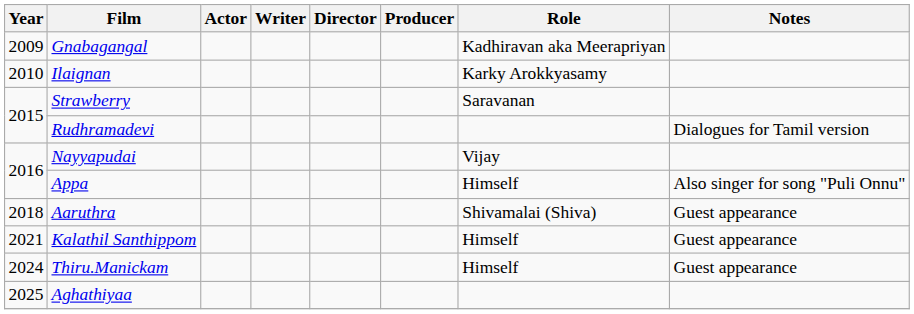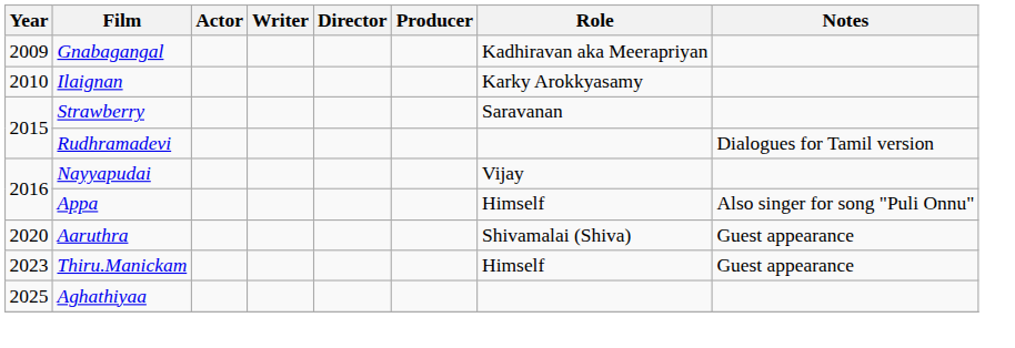 <table class="wikitable sortable">
 <tr>
 <th>Year</th>
 <th>Film</th>
 <th>Actor</th>
 <th>Writer</th>
 <th>Director</th>
 <th>Producer</th>
 <th>Role</th>
 <th>Notes</th>
 </tr>
 <tr>
 <td>2009</td>
 <td><em><a href='#'>Gnabagangal</a></em></td>
 <td></td>
 <td></td>
 <td></td>
 <td></td>
 <td>Kadhiravan aka Meerapriyan</td>
 <td></td>
 </tr>
 <tr>
 <td>2010</td>
 <td><em><a href='#'>Ilaignan</a></em></td>
 <td></td>
 <td></td>
 <td></td>
 <td></td>
 <td>Karky Arokkyasamy</td>
 <td></td>
 </tr>
 <tr>
 <td rowspan="2">2015</td>
 <td><em><a href='#'>Strawberry</a></em></td>
 <td></td>
 <td></td>
 <td></td>
 <td></td>
 <td>Saravanan</td>
 <td></td>
 </tr>
 <tr>
 <td><em><a href='#'>Rudhramadevi</a></em></td>
 <td></td>
 <td></td>
 <td></td>
 <td></td>
 <td></td>
 <td>Dialogues for Tamil version</td>
 </tr>
 <tr>
 <td rowspan="2">2016</td>
 <td><em><a href='#'>Nayyapudai</a></em></td>
 <td></td>
 <td></td>
 <td></td>
 <td></td>
 <td>Vijay</td>
 <td></td>
 </tr>
 <tr>
 <td><em><a href='#'>Appa</a></em></td>
 <td></td>
 <td></td>
 <td></td>
 <td></td>
 <td>Himself</td>
 <td>Also singer for song "Puli Onnu"</td>
 </tr>
 <tr>
-<td>2018</td>
+<td>2020</td>
 <td><em><a href='#'>Aaruthra</a></em></td>
 <td></td>
 <td></td>
 <td></td>
 <td></td>
 <td>Shivamalai (Shiva)</td>
 <td>Guest appearance</td>
 </tr>
 <tr>
-<td>2021</td>
-<td><em><a href='#'>Kalathil Santhippom</a></em></td>
-<td></td>
-<td></td>
-<td></td>
-<td></td>
-<td>Himself</td>
-<td>Guest appearance</td>
-</tr>
-<tr>
-<td>2024</td>
+<td>2023</td>
 <td><em><a href='#'>Thiru.Manickam</a></em></td>
 <td></td>
 <td></td>
 <td></td>
 <td></td>
 <td>Himself</td>
 <td>Guest appearance</td>
 </tr>
 <tr>
 <td>2025</td>
 <td><em><a href='#'>Aghathiyaa</a></em></td>
 <td></td>
 <td></td>
 <td></td>
 <td></td>
 <td></td>
 <td></td>
 </tr>
 <tr>
 </tr>
 </table>
